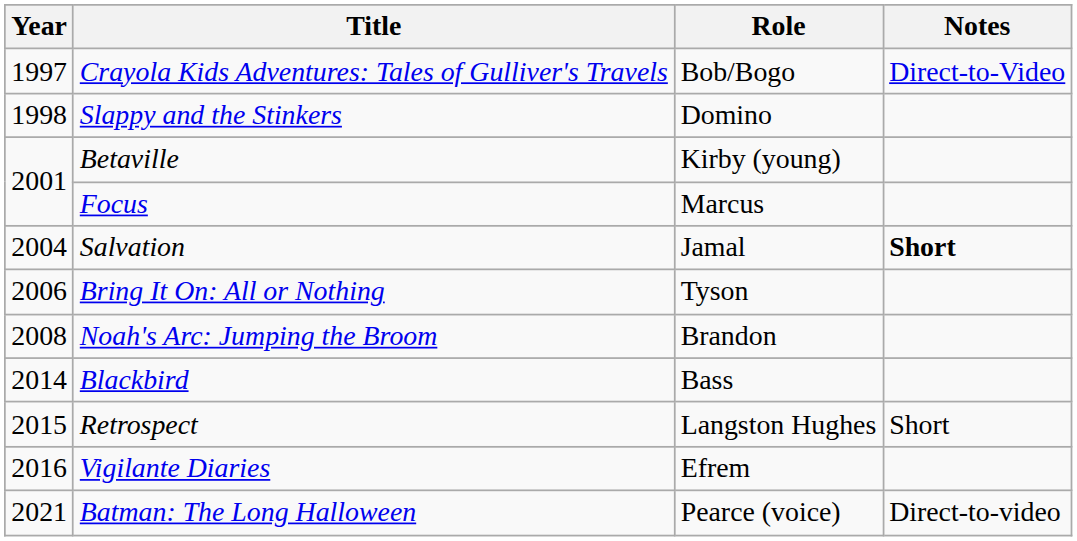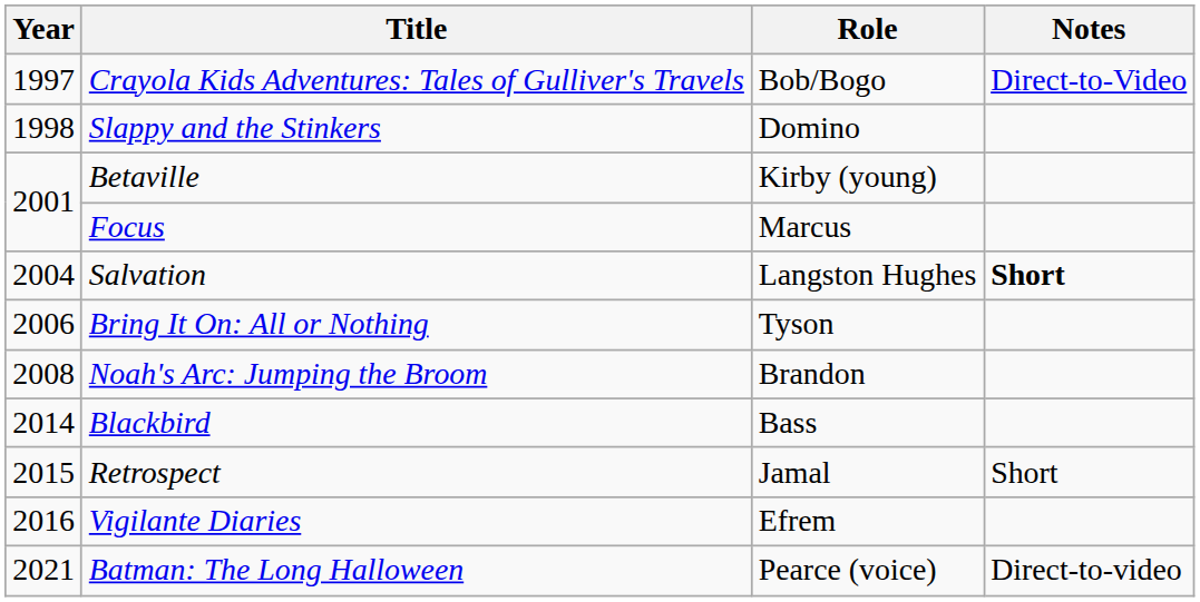 <table class="wikitable sortable">
 <tr>
 <th>Year</th>
 <th>Title</th>
 <th>Role</th>
 <th>Notes</th>
 </tr>
 <tr>
 <td>1997</td>
 <td><em><a href='#'>Crayola Kids Adventures: Tales of Gulliver's Travels</a></em></td>
 <td>Bob/Bogo</td>
 <td><a href='#'>Direct-to-Video</a></td>
 </tr>
 <tr>
 <td>1998</td>
 <td><em><a href='#'>Slappy and the Stinkers</a></em></td>
 <td>Domino</td>
 <td></td>
 </tr>
 <tr>
 <td rowspan=2>2001</td>
 <td><em>Betaville</em></td>
 <td>Kirby (young)</td>
 <td></td>
 </tr>
 <tr>
 <td><em><a href='#'>Focus</a></em></td>
 <td>Marcus</td>
 <td></td>
 </tr>
 <tr>
 <td>2004</td>
 <td><em>Salvation</em></td>
-<td>Jamal</td>
+<td>Langston Hughes</td>
 <td><strong>Short</strong></td>
 </tr>
 <tr>
 <td>2006</td>
 <td><em><a href='#'>Bring It On: All or Nothing</a></em></td>
 <td>Tyson</td>
 <td></td>
 </tr>
 <tr>
 <td>2008</td>
 <td><em><a href='#'>Noah's Arc: Jumping the Broom</a></em></td>
 <td>Brandon</td>
 <td></td>
 </tr>
 <tr>
 <td>2014</td>
 <td><em><a href='#'>Blackbird</a></em></td>
 <td>Bass</td>
 <td></td>
 </tr>
 <tr>
 <td>2015</td>
 <td><em>Retrospect</em></td>
-<td>Langston Hughes</td>
+<td>Jamal</td>
 <td>Short</td>
 </tr>
 <tr>
 <td>2016</td>
 <td><em><a href='#'>Vigilante Diaries</a></em></td>
 <td>Efrem</td>
 <td></td>
 </tr>
 <tr>
 <td>2021</td>
 <td><em><a href='#'>Batman: The Long Halloween</a></em></td>
 <td>Pearce (voice)</td>
 <td>Direct-to-video</td>
 </tr>
 </table>
